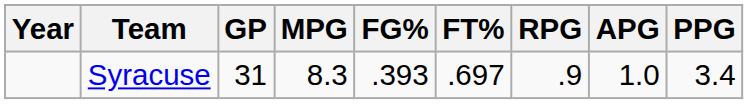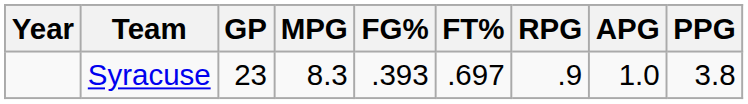 <table class="wikitable sortable" style="font-size:95%; text-align:right;">
 <tr>
 <th>Year</th>
 <th>Team</th>
 <th>GP</th>
 <th>MPG</th>
 <th>FG%</th>
 <th>FT%</th>
 <th>RPG</th>
 <th>APG</th>
 <th>PPG</th>
 </tr>
 <tr>
 <td style="text-align:left;"></td>
 <td style="text-align:left;"><a href='#'>Syracuse</a></td>
-<td>31</td>
+<td>23</td>
 <td>8.3</td>
 <td>.393</td>
 <td>.697</td>
 <td>.9</td>
 <td>1.0</td>
-<td>3.4</td>
+<td>3.8</td>
 </tr>
 </table>
